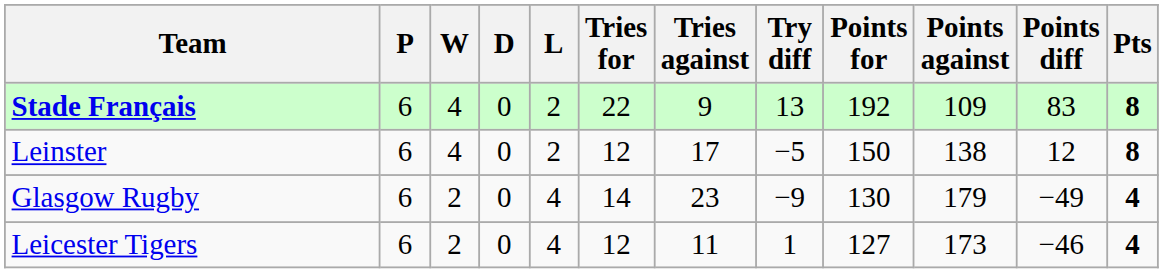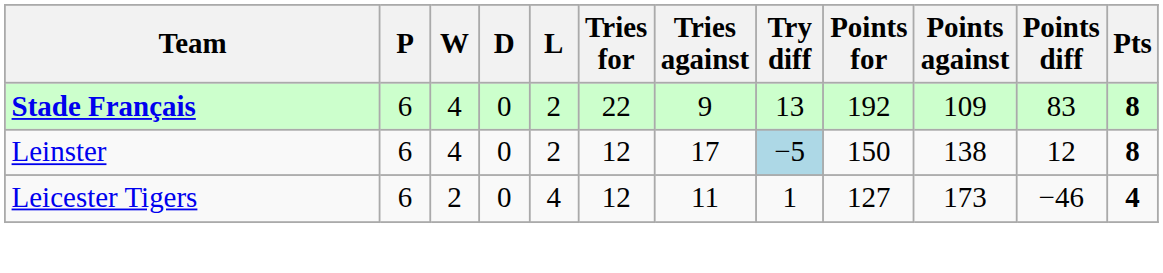 <table class="wikitable" style="text-align: center;">
 <tr>
 <th width="200">Team</th>
 <th width="20">P</th>
 <th width="20">W</th>
 <th width="20">D</th>
 <th width="20">L</th>
 <th width="20">Tries for</th>
 <th width="20">Tries against</th>
 <th width="30">Try diff</th>
 <th width="20">Points for</th>
 <th width="20">Points against</th>
 <th width="25">Points diff</th>
 <th width="20">Pts</th>
 </tr>
 <tr bgcolor="#ccffcc">
 <td align="left">  <strong><a href='#'>Stade Français</a></strong></td>
 <td>6</td>
 <td>4</td>
 <td>0</td>
 <td>2</td>
 <td>22</td>
 <td>9</td>
 <td>13</td>
 <td>192</td>
 <td>109</td>
 <td>83</td>
 <td><strong>8</strong></td>
 </tr>
 <tr>
 <td align="left"> <a href='#'>Leinster</a></td>
 <td>6</td>
 <td>4</td>
 <td>0</td>
 <td>2</td>
 <td>12</td>
 <td>17</td>
-<td>−5</td>
+<td style="background: lightblue;">−5</td>
 <td>150</td>
 <td>138</td>
 <td>12</td>
 <td><strong>8</strong></td>
-</tr>
-<tr>
-<td align="left"> <a href='#'>Glasgow Rugby</a></td>
-<td>6</td>
-<td>2</td>
-<td>0</td>
-<td>4</td>
-<td>14</td>
-<td>23</td>
-<td>−9</td>
-<td>130</td>
-<td>179</td>
-<td>−49</td>
-<td><strong>4</strong></td>
 </tr>
 <tr>
 <td align="left">  <a href='#'>Leicester Tigers</a></td>
 <td>6</td>
 <td>2</td>
 <td>0</td>
 <td>4</td>
 <td>12</td>
 <td>11</td>
 <td>1</td>
 <td>127</td>
 <td>173</td>
 <td>−46</td>
 <td><strong>4</strong></td>
 </tr>
 </table>
